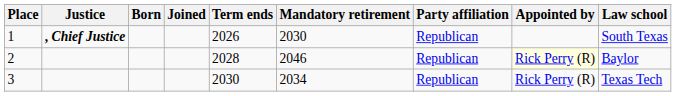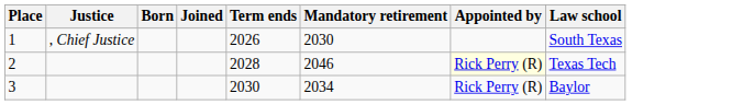 <table class="wikitable sortable">
 <tr>
 <th>Place</th>
 <th>Justice</th>
 <th>Born</th>
 <th>Joined</th>
 <th>Term ends</th>
 <th>Mandatory retirement</th>
-<th>Party affiliation</th>
 <th>Appointed by</th>
 <th>Law school</th>
 </tr>
 <tr>
 <td>1</td>
-<td><strong>, <em>Chief Justice</em></strong></td>
+<td>, <em>Chief Justice</em></td>
 <td></td>
 <td></td>
 <td>2026</td>
 <td>2030</td>
-<td><a href='#'>Republican</a></td>
 <td></td>
 <td><a href='#'>South Texas</a></td>
 </tr>
 <tr>
 <td>2</td>
 <td></td>
 <td></td>
 <td></td>
 <td>2028</td>
 <td>2046</td>
-<td><a href='#'>Republican</a></td>
 <td style="background: lightyellow;"><a href='#'>Rick Perry</a> (R)</td>
-<td><a href='#'>Baylor</a></td>
+<td><a href='#'>Texas Tech</a></td>
 </tr>
 <tr>
 <td>3</td>
 <td></td>
 <td></td>
 <td></td>
 <td>2030</td>
 <td>2034</td>
-<td><a href='#'>Republican</a></td>
 <td><a href='#'>Rick Perry</a> (R)</td>
-<td><a href='#'>Texas Tech</a></td>
+<td><a href='#'>Baylor</a></td>
 </tr>
 </table>
